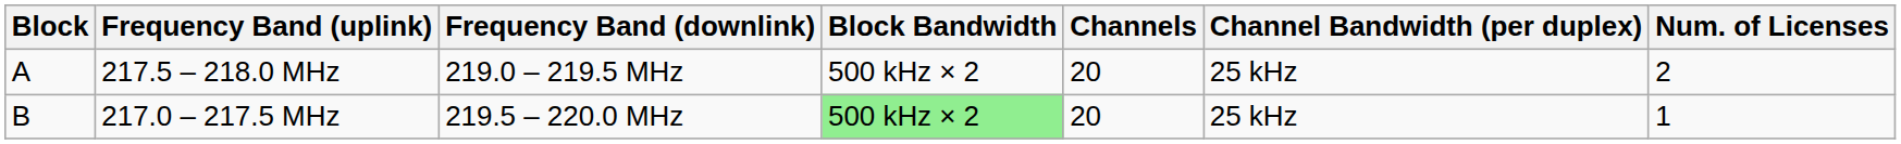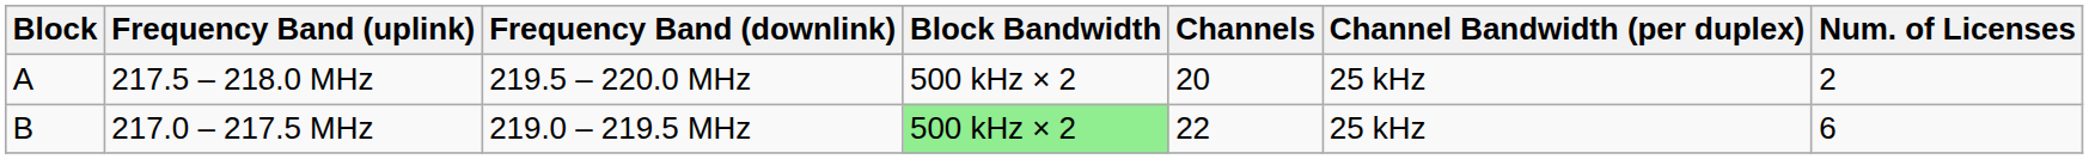 <table class="wikitable">
 <tr>
 <th>Block</th>
 <th>Frequency Band (uplink)</th>
 <th>Frequency Band (downlink)</th>
 <th>Block Bandwidth</th>
 <th>Channels</th>
 <th>Channel Bandwidth (per duplex)</th>
 <th>Num. of Licenses</th>
 </tr>
 <tr>
 <td>A</td>
 <td>217.5 – 218.0 MHz</td>
-<td>219.0 – 219.5 MHz</td>
+<td>219.5 – 220.0 MHz</td>
 <td>500 kHz × 2</td>
 <td>20</td>
 <td>25 kHz</td>
 <td>2</td>
 </tr>
 <tr>
 <td>B</td>
 <td>217.0 – 217.5 MHz</td>
-<td>219.5 – 220.0 MHz</td>
+<td>219.0 – 219.5 MHz</td>
 <td style="background: lightgreen;">500 kHz × 2</td>
-<td>20</td>
+<td>22</td>
 <td>25 kHz</td>
-<td>1</td>
+<td>6</td>
 </tr>
 </table>
